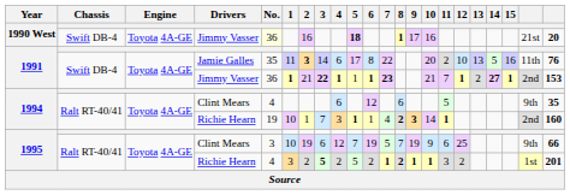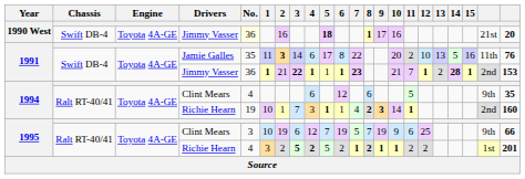 <table class="wikitable" style="text-align:center; font-size:85%">
 <tr>
 <th>Year</th>
 <th style="white-space: nowrap;">Chassis</th>
 <th style="white-space: nowrap;">Engine</th>
 <th style="white-space: nowrap;">Drivers</th>
 <th>No.</th>
 <th>1</th>
 <th>2</th>
 <th>3</th>
 <th>4</th>
 <th>5</th>
 <th>6</th>
 <th>7</th>
 <th>8</th>
 <th>9</th>
 <th>10</th>
 <th>11</th>
 <th>12</th>
 <th>13</th>
 <th>14</th>
 <th>15</th>
 <th></th>
 <th></th>
 </tr>
 <tr>
 <th rowspan=2>1990 West</th>
 <th colspan=4></th>
 <td></td>
 <td></td>
 <td colspan=2></td>
 <td></td>
 <td></td>
 <td></td>
 <td></td>
 <td colspan=2></td>
 <th colspan=7></th>
 </tr>
 <tr>
 <td><a href='#'>Swift</a> DB-4</td>
 <td><a href='#'>Toyota</a> <a href='#'>4A-GE</a></td>
 <td align=left> <a href='#'>Jimmy Vasser</a></td>
 <td style="background: lightyellow;">36</td>
 <td></td>
 <td style="background:#efcfff;">16</td>
 <td></td>
 <td></td>
 <td style="background:#efcfff;"><strong>18</strong></td>
 <td></td>
 <td></td>
 <td style="background:#FFFFBF;"><strong>1</strong></td>
 <td style="background:#efcfff;">17</td>
 <td style="background:#efcfff;">16</td>
 <td></td>
 <td></td>
 <td></td>
 <td></td>
 <td></td>
 <td>21st</td>
 <td><strong>20</strong></td>
 </tr>
 <tr>
 <th rowspan=3><a href='#'>1991</a></th>
 <th colspan=4></th>
 <td></td>
 <td></td>
 <td></td>
 <td></td>
 <td></td>
 <td></td>
 <td></td>
 <td colspan=2></td>
 <td></td>
 <td></td>
 <td></td>
 <td></td>
 <td colspan=2></td>
 <th colspan=5></th>
 </tr>
 <tr>
 <td rowspan=2><a href='#'>Swift</a> DB-4</td>
 <td rowspan=2><a href='#'>Toyota</a> <a href='#'>4A-GE</a></td>
 <td align=left> <a href='#'>Jamie Galles</a></td>
 <td>35</td>
 <td style="background:#CFCFFF;">11</td>
 <td style="background:#FFDF9F;"><strong>3</strong></td>
 <td style="background:#CFCFFF;">14</td>
 <td style="background:#CFEAFF;">6</td>
 <td style="background:#EFCFFF;">17</td>
 <td style="background:#CFEAFF;">8</td>
 <td style="background:#EFCFFF;">22</td>
 <td></td>
 <td></td>
 <td style="background:#EFCFFF;">20</td>
 <td style="background:#DFDFDF;">2</td>
 <td style="background:#CFEAFF;">10</td>
 <td style="background:#CFCFFF;">13</td>
 <td style="background:#DFFFDF;">5</td>
 <td style="background:#CFCFFF;">16</td>
 <td>11th</td>
 <td><strong>76</strong></td>
 </tr>
 <tr>
 <td align=left> <a href='#'>Jimmy Vasser</a></td>
 <td>36</td>
 <td style="background:#FFFFBF;"><strong>1</strong></td>
 <td style="background:#efcfff;">21</td>
 <td style="background:#efcfff;"><strong>22</strong></td>
 <td style="background:#FFFFBF;"><strong>1</strong></td>
 <td style="background:#FFFFBF;">1</td>
 <td style="background:#FFFFBF;"><strong>1</strong></td>
 <td style="background:#efcfff;"><strong>23</strong></td>
 <td></td>
 <td></td>
 <td style="background:#efcfff;">21</td>
 <td style="background:#efcfff;">7</td>
 <td style="background:#FFFFBF;"><strong>1</strong></td>
 <td style="background:#DFDFDF;">2</td>
-<td style="background:#efcfff;"><strong>27</strong></td>
+<td style="background:#efcfff;"><strong>28</strong></td>
 <td style="background:#FFFFBF;"><strong>1</strong></td>
 <td style="background:#DFDFDF;">2nd</td>
 <td><strong>153</strong></td>
 </tr>
 <tr>
 <th rowspan=3><a href='#'>1994</a></th>
 <th colspan=4></th>
 <td></td>
 <td></td>
 <td></td>
 <td></td>
 <td></td>
 <td></td>
 <td></td>
 <td></td>
 <td></td>
 <td></td>
 <td></td>
 <th colspan=6></th>
 </tr>
 <tr>
 <td rowspan=2><a href='#'>Ralt</a> RT-40/41</td>
 <td rowspan=2><a href='#'>Toyota</a> <a href='#'>4A-GE</a></td>
 <td align=left> Clint Mears</td>
 <td>4</td>
 <td></td>
 <td></td>
 <td></td>
 <td style="background:#CFEAFF;">6</td>
 <td></td>
 <td style="background:#efcfff;">12</td>
 <td></td>
 <td style="background:#CFEAFF;">6</td>
 <td></td>
 <td></td>
 <td style="background:#DFFFDF;">5</td>
 <td></td>
 <td></td>
 <td></td>
 <td></td>
 <td>9th</td>
 <td><strong>35</strong></td>
 </tr>
 <tr>
 <td align=left> <a href='#'>Richie Hearn</a></td>
 <td>19</td>
 <td style="background:#efcfff;">10</td>
 <td style="background:#FFFFBF;">1</td>
 <td style="background:#CFEAFF;">7</td>
 <td style="background:#FFDF9F;">3</td>
 <td style="background:#FFFFBF;"><strong>1</strong></td>
 <td style="background:#FFFFBF;">1</td>
 <td style="background:#DFFFDF;">4</td>
 <td style="background:#DFDFDF;"><strong>2</strong></td>
 <td style="background:#FFDF9F;"><strong>3</strong></td>
 <td style="background:#efcfff;">14</td>
 <td style="background:#FFFFBF;"><strong>1</strong></td>
 <td></td>
 <td></td>
 <td></td>
 <td></td>
 <td style="background:#DFDFDF;">2nd</td>
 <td><strong>160</strong></td>
 </tr>
 <tr>
 <th rowspan=3><a href='#'>1995</a></th>
 <th colspan=4></th>
 <td></td>
 <td></td>
 <td></td>
 <td></td>
 <td></td>
 <td></td>
 <td></td>
 <td colspan=2></td>
 <td></td>
 <td></td>
 <td></td>
 <th colspan=5></th>
 </tr>
 <tr>
 <td rowspan=2><a href='#'>Ralt</a> RT-40/41</td>
 <td rowspan=2><a href='#'>Toyota</a> <a href='#'>4A-GE</a></td>
 <td align=left> Clint Mears</td>
 <td>3</td>
 <td style="background:#CFEAFF;">10</td>
 <td style="background:#efcfff;">19</td>
 <td style="background:#CFEAFF;">6</td>
 <td style="background:#efcfff;">12</td>
 <td style="background:#CFEAFF;">7</td>
 <td style="background:#efcfff;">19</td>
 <td style="background:#DFFFDF;">5</td>
 <td style="background:#CFEAFF;">7</td>
 <td style="background:#efcfff;">19</td>
 <td style="background:#CFEAFF;">9</td>
 <td style="background:#CFEAFF;">6</td>
 <td style="background:#efcfff;">25</td>
 <td></td>
 <td></td>
 <td></td>
 <td>9th</td>
 <td><strong>66</strong></td>
 </tr>
 <tr>
 <td align=left> <a href='#'>Richie Hearn</a></td>
 <td>4</td>
 <td style="background:#FFDF9F;">3</td>
 <td style="background:#DFDFDF;">2</td>
 <td style="background:#DFFFDF;"><strong>5</strong></td>
-<td style="background:#DFDFDF;">2</td>
+<td style="background:#DFDFDF;"><strong>2</strong></td>
 <td style="background:#DFFFDF;">5</td>
 <td style="background:#DFDFDF;">2</td>
 <td style="background:#FFFFBF;"><strong>1</strong></td>
 <td style="background:#DFDFDF;"><strong>2</strong></td>
 <td style="background:#FFFFBF;"><strong>1</strong></td>
 <td style="background:#FFFFBF;"><strong>1</strong></td>
-<td style="background:#DFDFDF;">3</td>
+<td style="background:#DFDFDF;">2</td>
 <td style="background:#DFDFDF;">2</td>
 <td></td>
 <td></td>
 <td></td>
 <td style="background:#FFFFBF;">1st</td>
 <td><strong>201</strong></td>
 </tr>
 <tr>
 <th colspan=22><em>Source</em></th>
 </tr>
 </table>
